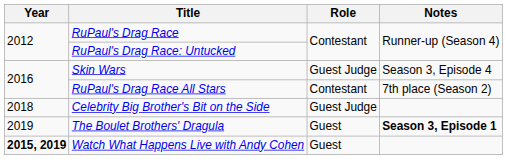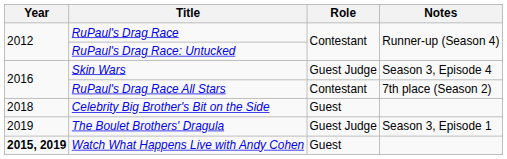 <table class="wikitable sortable">
 <tr>
 <th>Year</th>
 <th>Title</th>
 <th>Role</th>
 <th class="unsortable">Notes</th>
 </tr>
 <tr>
 <td rowspan="2">2012</td>
 <td><em><a href='#'>RuPaul's Drag Race</a></em></td>
 <td rowspan="2">Contestant</td>
 <td rowspan="2">Runner-up (Season 4)</td>
 </tr>
 <tr>
 <td><em><a href='#'>RuPaul's Drag Race: Untucked</a></em></td>
 </tr>
 <tr>
 <td rowspan="2">2016</td>
 <td><em><a href='#'>Skin Wars</a></em></td>
 <td>Guest Judge</td>
 <td>Season 3, Episode 4</td>
 </tr>
 <tr>
 <td><em><a href='#'>RuPaul's Drag Race All Stars</a></em></td>
 <td>Contestant</td>
 <td>7th place (Season 2)</td>
 </tr>
 <tr>
 <td>2018</td>
 <td><em><a href='#'>Celebrity Big Brother's Bit on the Side</a></em></td>
-<td>Guest Judge</td>
+<td>Guest</td>
 <td></td>
 </tr>
 <tr>
 <td>2019</td>
 <td><em><a href='#'>The Boulet Brothers' Dragula</a></em></td>
-<td>Guest</td>
-<td><strong>Season 3, Episode 1</strong></td>
+<td>Guest Judge</td>
+<td>Season 3, Episode 1</td>
 </tr>
 <tr>
 <td><strong>2015, 2019</strong></td>
 <td><em><a href='#'>Watch What Happens Live with Andy Cohen</a></em></td>
 <td>Guest</td>
 <td></td>
 </tr>
 </table>
